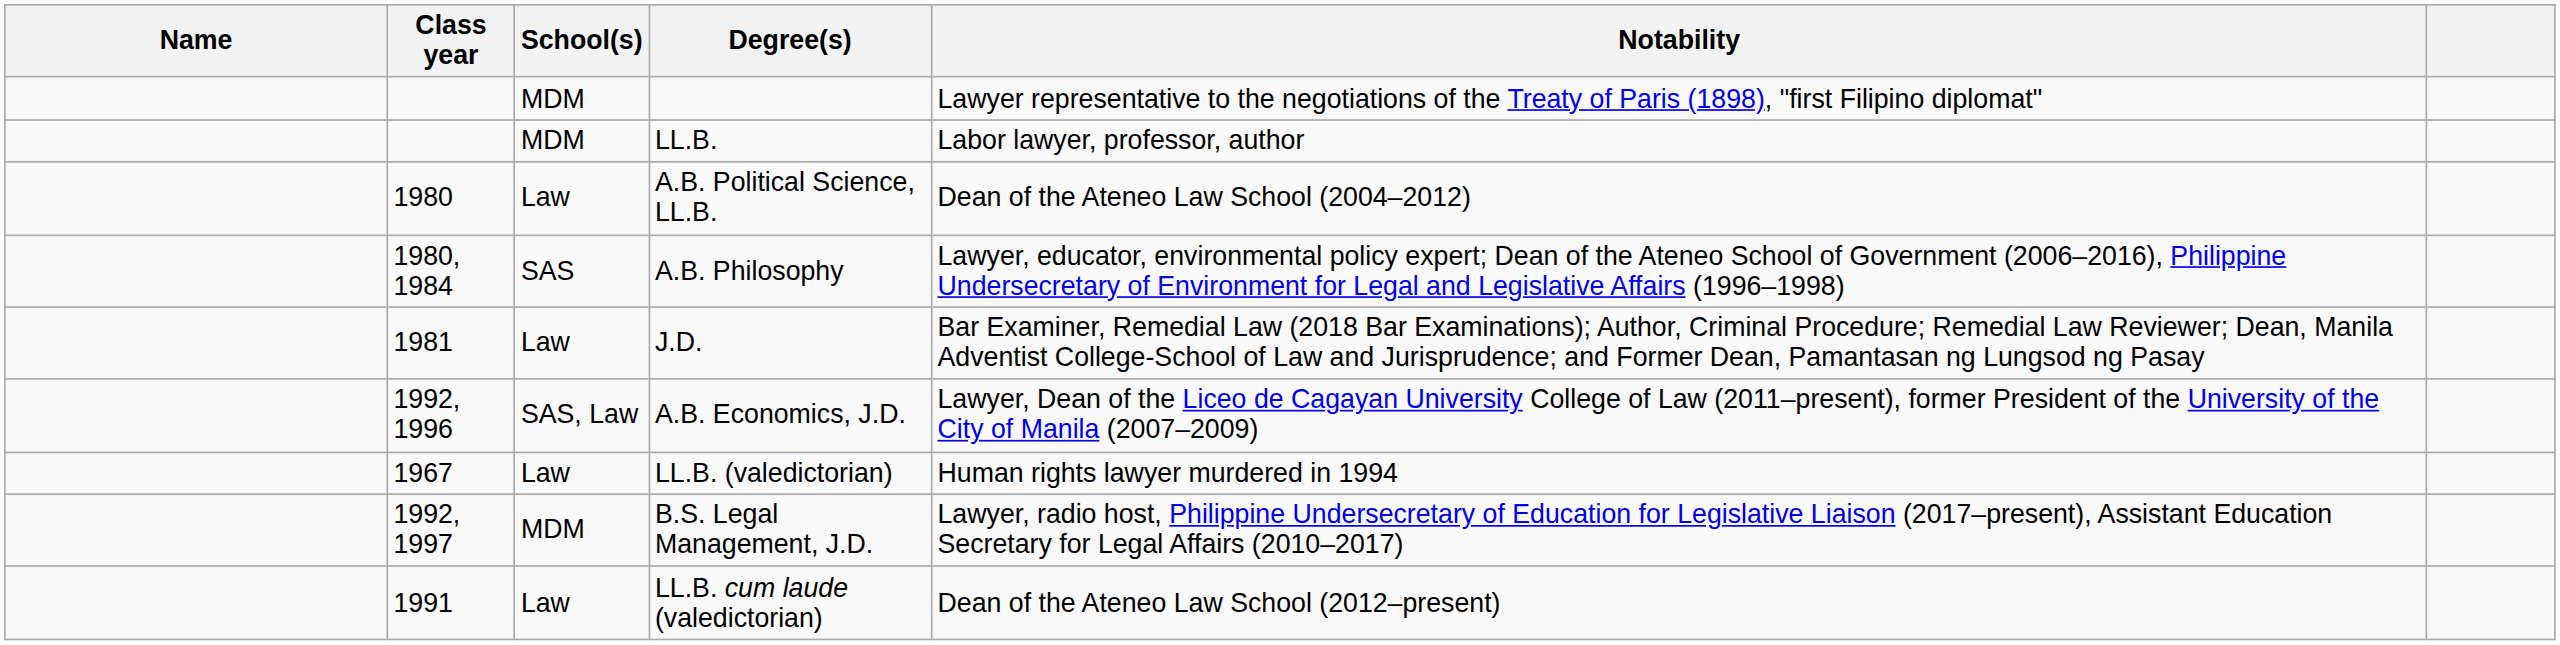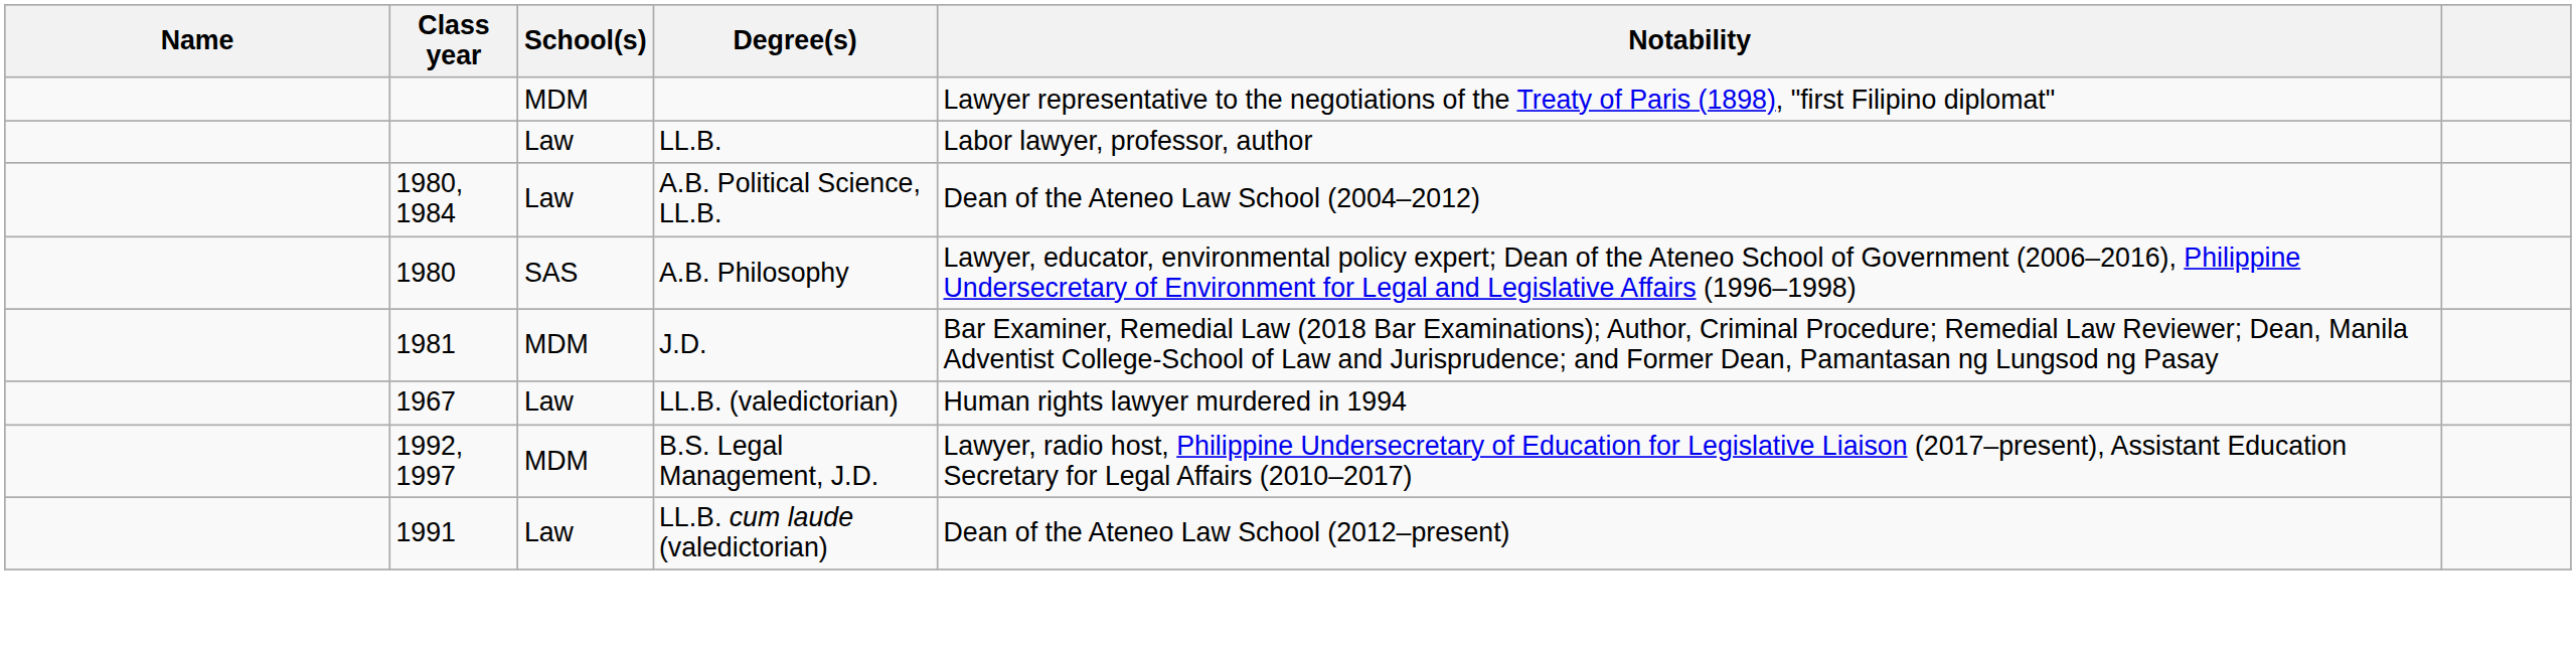 <table class="wikitable sortable" style="width:77%">
 <tr>
 <th style="width:15%;">Name</th>
 <th style="width:5%;">Class year</th>
 <th style="width:5%;">School(s)</th>
 <th>Degree(s)</th>
 <th style="width:*;" class="unsortable">Notability</th>
 <th style="width:5%;" class="unsortable"></th>
 </tr>
 <tr>
 <td></td>
 <td></td>
 <td>MDM</td>
 <td></td>
 <td>Lawyer representative to the negotiations of the <a href='#'>Treaty of Paris (1898)</a>, "first Filipino diplomat"</td>
 <td></td>
 </tr>
 <tr>
 <td></td>
 <td></td>
-<td>MDM</td>
+<td>Law</td>
 <td>LL.B.</td>
 <td>Labor lawyer, professor, author</td>
 <td></td>
 </tr>
 <tr>
 <td></td>
-<td>1980</td>
+<td>1980, 1984</td>
 <td>Law</td>
 <td>A.B. Political Science, LL.B.</td>
 <td>Dean of the Ateneo Law School (2004–2012)</td>
 <td></td>
 </tr>
 <tr>
 <td></td>
-<td>1980, 1984</td>
+<td>1980</td>
 <td>SAS</td>
 <td>A.B. Philosophy</td>
 <td>Lawyer, educator, environmental policy expert; Dean of the Ateneo School of Government (2006–2016), <a href='#'>Philippine Undersecretary of Environment for Legal and Legislative Affairs</a> (1996–1998)</td>
 <td></td>
 </tr>
 <tr>
 <td></td>
 <td>1981</td>
-<td>Law</td>
+<td>MDM</td>
 <td>J.D.</td>
 <td>Bar Examiner, Remedial Law (2018 Bar Examinations); Author, Criminal Procedure; Remedial Law Reviewer; Dean, Manila Adventist College-School of Law and Jurisprudence; and Former Dean, Pamantasan ng Lungsod ng Pasay</td>
-<td></td>
-</tr>
-<tr>
-<td></td>
-<td>1992, 1996</td>
-<td>SAS, Law</td>
-<td>A.B. Economics, J.D.</td>
-<td>Lawyer, Dean of the <a href='#'>Liceo de Cagayan University</a> College of Law (2011–present), former President of the <a href='#'>University of the City of Manila</a> (2007–2009)</td>
 <td></td>
 </tr>
 <tr>
 <td></td>
 <td>1967</td>
 <td>Law</td>
 <td>LL.B. (valedictorian)</td>
 <td>Human rights lawyer murdered in 1994</td>
 <td></td>
 </tr>
 <tr>
 <td></td>
 <td>1992, 1997</td>
 <td>MDM</td>
 <td>B.S. Legal Management, J.D.</td>
 <td>Lawyer, radio host, <a href='#'>Philippine Undersecretary of Education for Legislative Liaison</a> (2017–present), Assistant Education Secretary for Legal Affairs (2010–2017)</td>
 <td></td>
 </tr>
 <tr>
 <td></td>
 <td>1991</td>
 <td>Law</td>
 <td>LL.B. <em>cum laude</em> (valedictorian)</td>
 <td>Dean of the Ateneo Law School (2012–present)</td>
 <td></td>
 </tr>
 </table>
